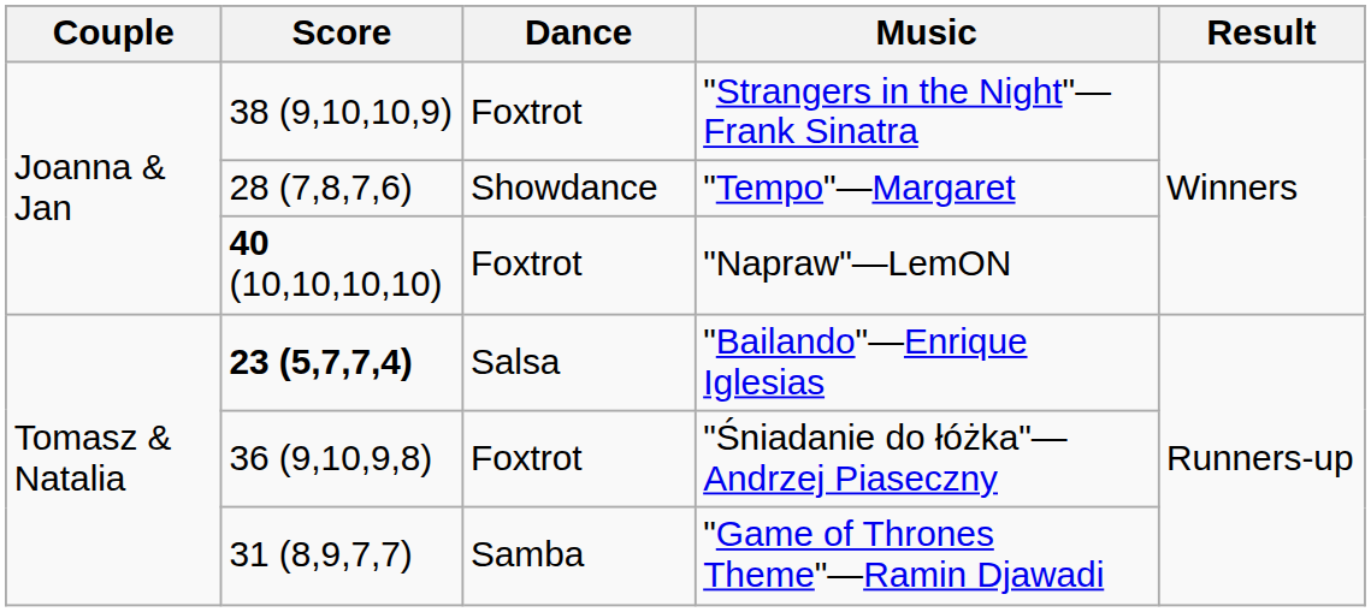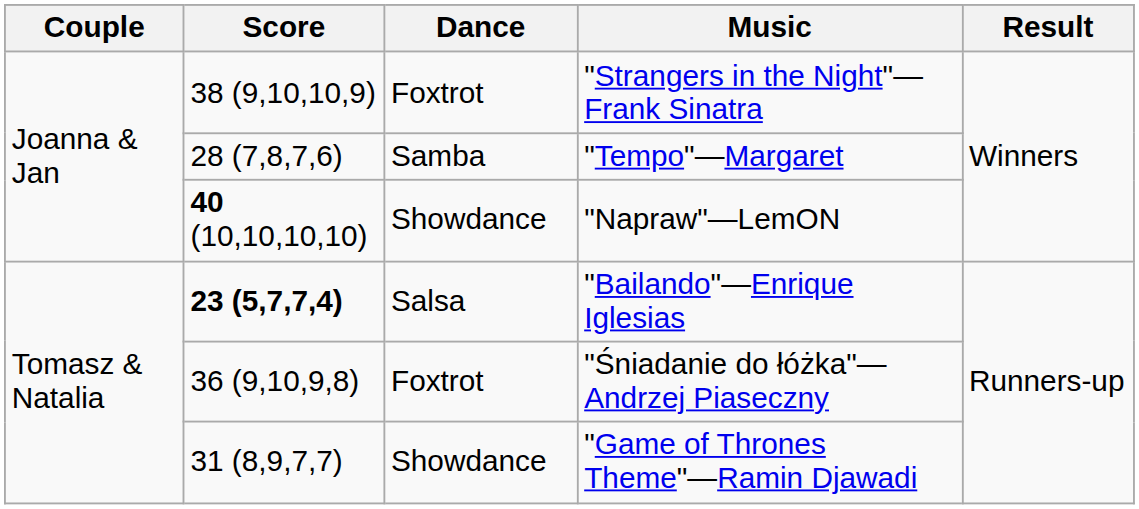 <table class="wikitable">
 <tr>
 <th style="width:150px;">Couple</th>
 <th style="width:110px;">Score</th>
 <th style="width:120px;">Dance</th>
 <th style="width:400px;">Music</th>
 <th style="width:120px;">Result</th>
 </tr>
 <tr>
 <td rowspan="3">Joanna & Jan</td>
 <td>38 (9,10,10,9)</td>
 <td>Foxtrot</td>
 <td>"<a href='#'>Strangers in the Night</a>"—<a href='#'>Frank Sinatra</a></td>
 <td rowspan="3">Winners</td>
 </tr>
 <tr>
 <td>28 (7,8,7,6)</td>
-<td>Showdance</td>
+<td>Samba</td>
 <td>"<a href='#'>Tempo</a>"—<a href='#'>Margaret</a></td>
 </tr>
 <tr>
 <td><strong>40</strong> (10,10,10,10)</td>
-<td>Foxtrot</td>
+<td>Showdance</td>
 <td>"Napraw"—LemON</td>
 </tr>
 <tr>
 <td rowspan="3">Tomasz & Natalia</td>
 <td><strong>23 (5,7,7,4)</strong></td>
 <td>Salsa</td>
 <td>"<a href='#'>Bailando</a>"—<a href='#'>Enrique Iglesias</a></td>
 <td rowspan="3">Runners-up</td>
 </tr>
 <tr>
 <td>36 (9,10,9,8)</td>
 <td>Foxtrot</td>
 <td>"Śniadanie do łóżka"—<a href='#'>Andrzej Piaseczny</a></td>
 </tr>
 <tr>
 <td>31 (8,9,7,7)</td>
-<td>Samba</td>
+<td>Showdance</td>
 <td>"<a href='#'>Game of Thrones Theme</a>"—<a href='#'>Ramin Djawadi</a></td>
 </tr>
 </table>
